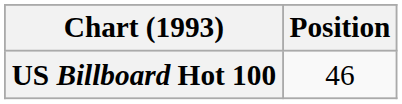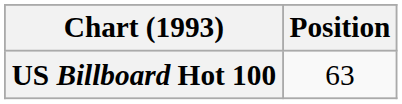 <table class="wikitable plainrowheaders">
 <tr>
 <th scope="col">Chart (1993)</th>
 <th scope="col">Position</th>
 </tr>
 <tr>
 <th scope="row">US <em>Billboard</em> Hot 100</th>
-<td align="center">46</td>
+<td align="center">63</td>
 </tr>
 </table>
